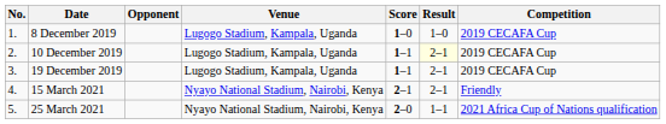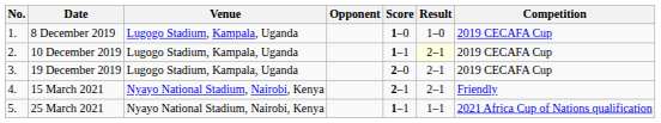 <table class="wikitable">
 <tr>
 <th>No.</th>
 <th>Date</th>
+<th>Venue</th>
 <th>Opponent</th>
-<th>Venue</th>
 <th>Score</th>
 <th>Result</th>
 <th>Competition</th>
 </tr>
 <tr>
 <td>1.</td>
 <td>8 December 2019</td>
+<td><a href='#'>Lugogo Stadium</a>, <a href='#'>Kampala</a>, Uganda</td>
 <td></td>
-<td><a href='#'>Lugogo Stadium</a>, <a href='#'>Kampala</a>, Uganda</td>
 <td align=center><strong>1</strong>–0</td>
 <td align=center>1–0</td>
 <td><a href='#'>2019 CECAFA Cup</a></td>
 </tr>
 <tr>
 <td>2.</td>
 <td>10 December 2019</td>
+<td>Lugogo Stadium, Kampala, Uganda</td>
 <td></td>
-<td>Lugogo Stadium, Kampala, Uganda</td>
 <td align=center><strong>1</strong>–1</td>
 <td align=center style="background: lightyellow;">2–1</td>
 <td>2019 CECAFA Cup</td>
 </tr>
 <tr>
 <td>3.</td>
 <td>19 December 2019</td>
+<td>Lugogo Stadium, Kampala, Uganda</td>
 <td></td>
-<td>Lugogo Stadium, Kampala, Uganda</td>
-<td align=center><strong>1</strong>–1</td>
+<td align=center><strong>2</strong>–0</td>
 <td align=center>2–1</td>
 <td>2019 CECAFA Cup</td>
 </tr>
 <tr>
 <td>4.</td>
 <td>15 March 2021</td>
+<td><a href='#'>Nyayo National Stadium</a>, <a href='#'>Nairobi</a>, Kenya</td>
 <td></td>
-<td><a href='#'>Nyayo National Stadium</a>, <a href='#'>Nairobi</a>, Kenya</td>
 <td align=center><strong>2</strong>–1</td>
 <td align=center>2–1</td>
 <td><a href='#'>Friendly</a></td>
 </tr>
 <tr>
 <td>5.</td>
 <td>25 March 2021</td>
+<td>Nyayo National Stadium, Nairobi, Kenya</td>
 <td></td>
-<td>Nyayo National Stadium, Nairobi, Kenya</td>
-<td align=center><strong>2</strong>–0</td>
+<td align=center><strong>1</strong>–1</td>
 <td align=center>1–1</td>
 <td><a href='#'>2021 Africa Cup of Nations qualification</a></td>
 </tr>
 </table>
